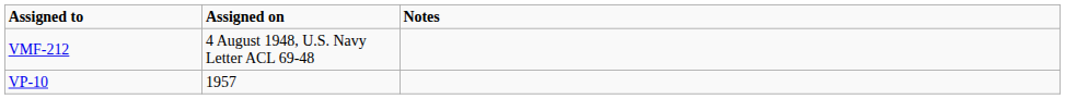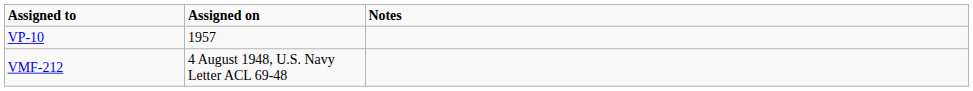 <table class="wikitable" style="width: 70%;">
 <tr>
 <td style="width: 200px;"><strong>Assigned to</strong></td>
 <td style="width: 200px;"><strong>Assigned on</strong></td>
 <td><strong>Notes</strong></td>
 </tr>
 <tr>
+<td><a href='#'>VP-10</a></td>
+<td>1957</td>
+<td></td>
+</tr>
+<tr>
 <td><a href='#'>VMF-212</a></td>
 <td>4 August 1948, U.S. Navy Letter ACL 69-48</td>
 <td></td>
 </tr>
-<tr>
-<td><a href='#'>VP-10</a></td>
-<td>1957</td>
-<td></td>
-</tr>
 </table>
